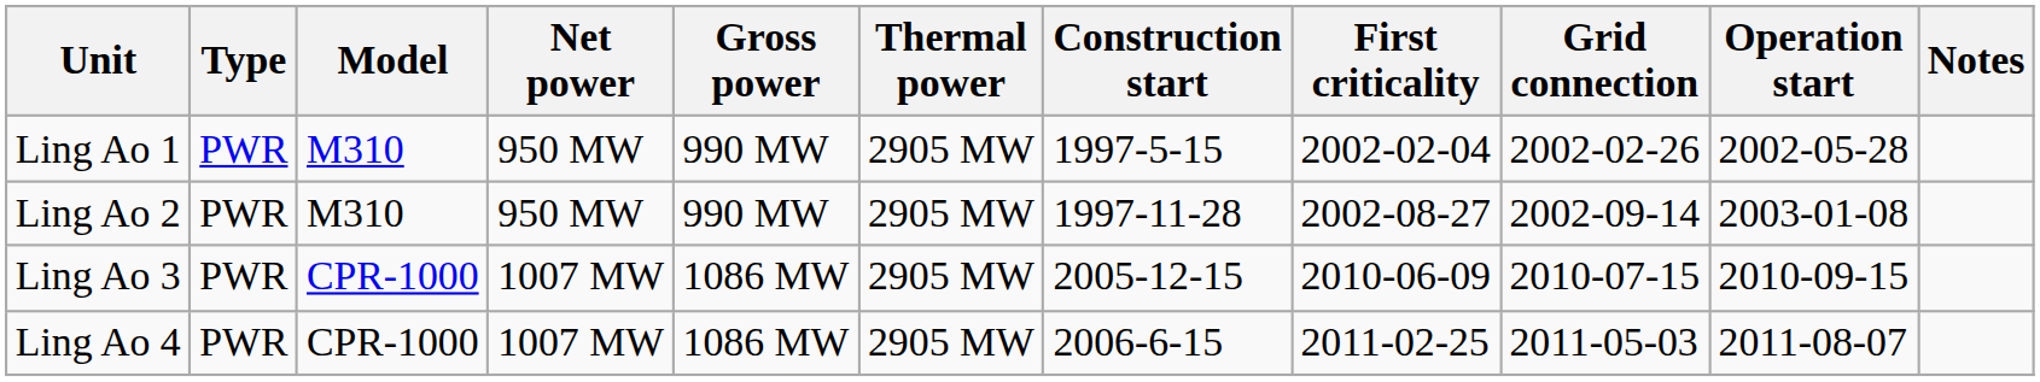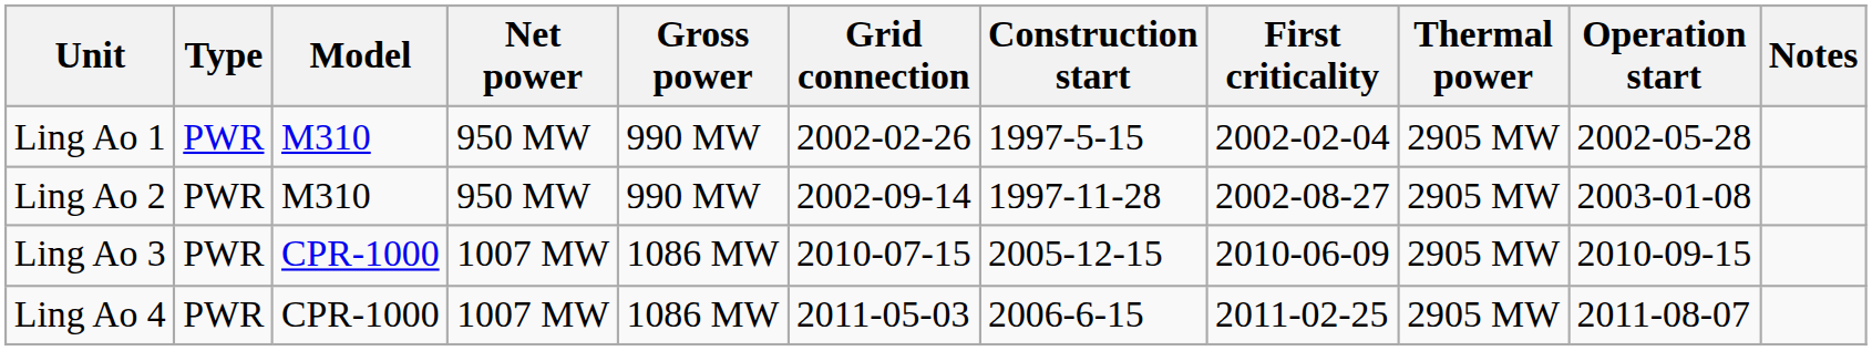 <table class="wikitable">
 <tr>
 <th>Unit</th>
 <th>Type</th>
 <th>Model</th>
 <th>Net <br> power</th>
 <th>Gross <br> power</th>
-<th>Thermal <br> power</th>
+<th>Grid <br>connection</th>
 <th>Construction <br> start</th>
 <th>First <br>criticality</th>
-<th>Grid <br>connection</th>
+<th>Thermal <br> power</th>
 <th>Operation <br>start</th>
 <th>Notes</th>
 </tr>
 <tr>
 <td>Ling Ao 1</td>
 <td><a href='#'>PWR</a></td>
 <td><a href='#'>M310</a></td>
 <td>950 MW</td>
 <td>990 MW</td>
-<td>2905 MW</td>
+<td>2002-02-26</td>
 <td>1997-5-15</td>
 <td>2002-02-04</td>
-<td>2002-02-26</td>
+<td>2905 MW</td>
 <td>2002-05-28</td>
 <td></td>
 </tr>
 <tr>
 <td>Ling Ao 2</td>
 <td>PWR</td>
 <td>M310</td>
 <td>950 MW</td>
 <td>990 MW</td>
-<td>2905 MW</td>
+<td>2002-09-14</td>
 <td>1997-11-28</td>
 <td>2002-08-27</td>
-<td>2002-09-14</td>
+<td>2905 MW</td>
 <td>2003-01-08</td>
 <td></td>
 </tr>
 <tr>
 <td>Ling Ao 3</td>
 <td>PWR</td>
 <td><a href='#'>CPR-1000</a></td>
 <td>1007 MW</td>
 <td>1086 MW</td>
-<td>2905 MW</td>
+<td>2010-07-15</td>
 <td>2005-12-15</td>
 <td>2010-06-09</td>
-<td>2010-07-15</td>
+<td>2905 MW</td>
 <td>2010-09-15</td>
 <td></td>
 </tr>
 <tr>
 <td>Ling Ao 4</td>
 <td>PWR</td>
 <td>CPR-1000</td>
 <td>1007 MW</td>
 <td>1086 MW</td>
-<td>2905 MW</td>
+<td>2011-05-03</td>
 <td>2006-6-15</td>
 <td>2011-02-25</td>
-<td>2011-05-03</td>
+<td>2905 MW</td>
 <td>2011-08-07</td>
 <td></td>
 </tr>
 </table>
